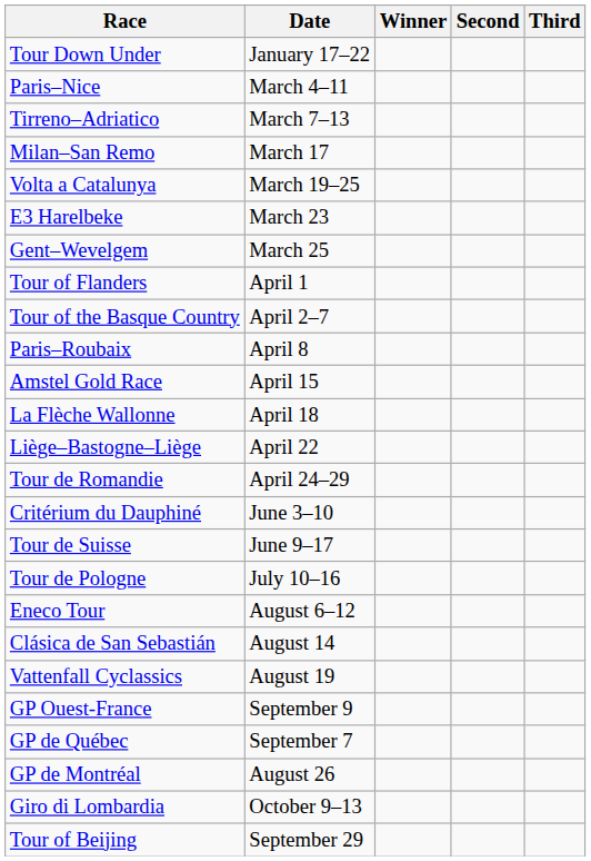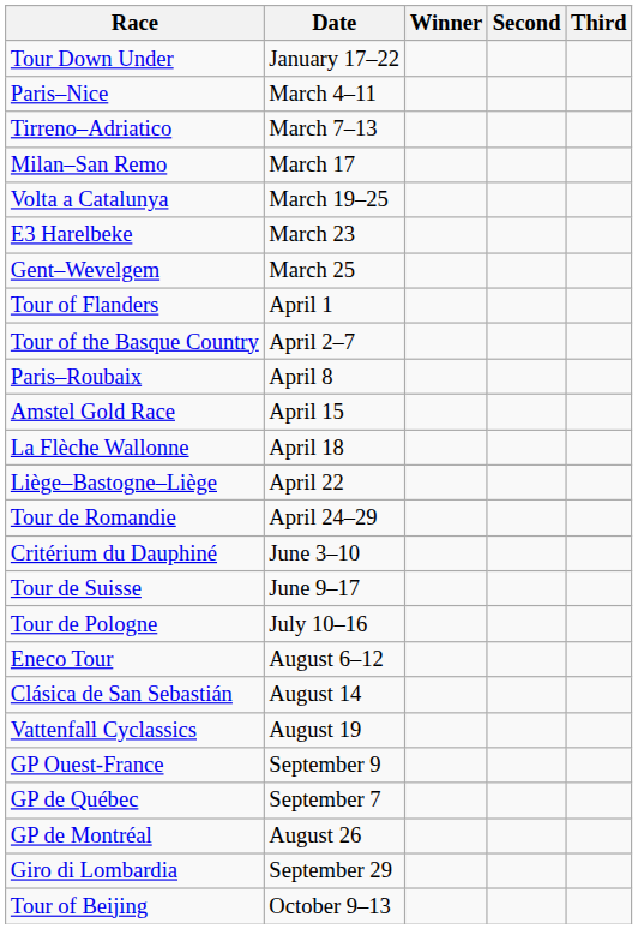 <table class="wikitable">
 <tr>
 <th>Race</th>
 <th>Date</th>
 <th>Winner</th>
 <th>Second</th>
 <th>Third</th>
 </tr>
 <tr>
 <td> <a href='#'>Tour Down Under</a></td>
 <td>January 17–22</td>
 <td></td>
 <td></td>
 <td></td>
 </tr>
 <tr>
 <td> <a href='#'>Paris–Nice</a></td>
 <td>March 4–11</td>
 <td></td>
 <td></td>
 <td></td>
 </tr>
 <tr>
 <td> <a href='#'>Tirreno–Adriatico</a></td>
 <td>March 7–13</td>
 <td></td>
 <td></td>
 <td></td>
 </tr>
 <tr>
 <td> <a href='#'>Milan–San Remo</a></td>
 <td>March 17</td>
 <td></td>
 <td></td>
 <td></td>
 </tr>
 <tr>
 <td> <a href='#'>Volta a Catalunya</a></td>
 <td>March 19–25</td>
 <td></td>
 <td></td>
 <td></td>
 </tr>
 <tr>
 <td> <a href='#'>E3 Harelbeke</a></td>
 <td>March 23</td>
 <td></td>
 <td></td>
 <td></td>
 </tr>
 <tr>
 <td> <a href='#'>Gent–Wevelgem</a></td>
 <td>March 25</td>
 <td></td>
 <td></td>
 <td></td>
 </tr>
 <tr>
 <td> <a href='#'>Tour of Flanders</a></td>
 <td>April 1</td>
 <td></td>
 <td></td>
 <td></td>
 </tr>
 <tr>
 <td> <a href='#'>Tour of the Basque Country</a></td>
 <td>April 2–7</td>
 <td></td>
 <td></td>
 <td></td>
 </tr>
 <tr>
 <td> <a href='#'>Paris–Roubaix</a></td>
 <td>April 8</td>
 <td></td>
 <td></td>
 <td></td>
 </tr>
 <tr>
 <td> <a href='#'>Amstel Gold Race</a></td>
 <td>April 15</td>
 <td></td>
 <td></td>
 <td></td>
 </tr>
 <tr>
 <td> <a href='#'>La Flèche Wallonne</a></td>
 <td>April 18</td>
 <td></td>
 <td></td>
 <td></td>
 </tr>
 <tr>
 <td> <a href='#'>Liège–Bastogne–Liège</a></td>
 <td>April 22</td>
 <td></td>
 <td></td>
 <td></td>
 </tr>
 <tr>
 <td> <a href='#'>Tour de Romandie</a></td>
 <td>April 24–29</td>
 <td></td>
 <td></td>
 <td></td>
 </tr>
 <tr>
 <td> <a href='#'>Critérium du Dauphiné</a></td>
 <td>June 3–10</td>
 <td></td>
 <td></td>
 <td></td>
 </tr>
 <tr>
 <td> <a href='#'>Tour de Suisse</a></td>
 <td>June 9–17</td>
 <td></td>
 <td></td>
 <td></td>
 </tr>
 <tr>
 <td> <a href='#'>Tour de Pologne</a></td>
 <td>July 10–16</td>
 <td></td>
 <td></td>
 <td></td>
 </tr>
 <tr>
 <td> <a href='#'>Eneco Tour</a></td>
 <td>August 6–12</td>
 <td></td>
 <td></td>
 <td></td>
 </tr>
 <tr>
 <td> <a href='#'>Clásica de San Sebastián</a></td>
 <td>August 14</td>
 <td></td>
 <td></td>
 <td></td>
 </tr>
 <tr>
 <td> <a href='#'>Vattenfall Cyclassics</a></td>
 <td>August 19</td>
 <td></td>
 <td></td>
 <td></td>
 </tr>
 <tr>
 <td> <a href='#'>GP Ouest-France</a></td>
 <td>September 9</td>
 <td></td>
 <td></td>
 <td></td>
 </tr>
 <tr>
 <td> <a href='#'>GP de Québec</a></td>
 <td>September 7</td>
 <td></td>
 <td></td>
 <td></td>
 </tr>
 <tr>
 <td> <a href='#'>GP de Montréal</a></td>
 <td>August 26</td>
 <td></td>
 <td></td>
 <td></td>
 </tr>
 <tr>
 <td> <a href='#'>Giro di Lombardia</a></td>
-<td>October 9–13</td>
+<td>September 29</td>
 <td></td>
 <td></td>
 <td></td>
 </tr>
 <tr>
 <td> <a href='#'>Tour of Beijing</a></td>
-<td>September 29</td>
+<td>October 9–13</td>
 <td></td>
 <td></td>
 <td></td>
 </tr>
 </table>
